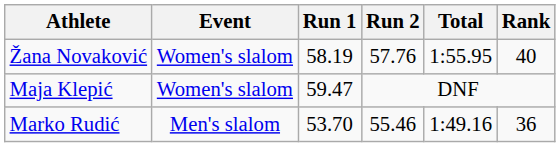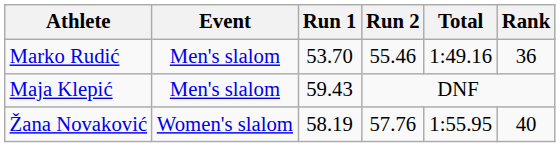 <table class="wikitable" style="font-size:90%">
 <tr>
 <th>Athlete</th>
 <th>Event</th>
 <th>Run 1</th>
 <th>Run 2</th>
 <th>Total</th>
 <th>Rank</th>
 </tr>
 <tr>
+<td><a href='#'>Marko Rudić</a></td>
+<td align="center"><a href='#'>Men's slalom</a></td>
+<td align="center">53.70</td>
+<td align="center">55.46</td>
+<td align="center">1:49.16</td>
+<td align="center">36</td>
+</tr>
+<tr>
+<td><a href='#'>Maja Klepić</a></td>
+<td align="center"><a href='#'>Men's slalom</a></td>
+<td align="center">59.43</td>
+<td align=center colspan=3>DNF</td>
+</tr>
+<tr>
 <td><a href='#'>Žana Novaković</a></td>
 <td align="center"><a href='#'>Women's slalom</a></td>
 <td align="center">58.19</td>
 <td align="center">57.76</td>
 <td align="center">1:55.95</td>
 <td align="center">40</td>
 </tr>
-<tr>
-<td><a href='#'>Maja Klepić</a></td>
-<td align="center"><a href='#'>Women's slalom</a></td>
-<td align="center">59.47</td>
-<td align=center colspan=3>DNF</td>
-</tr>
-<tr>
-<td><a href='#'>Marko Rudić</a></td>
-<td align="center"><a href='#'>Men's slalom</a></td>
-<td align="center">53.70</td>
-<td align="center">55.46</td>
-<td align="center">1:49.16</td>
-<td align="center">36</td>
-</tr>
 </table>
